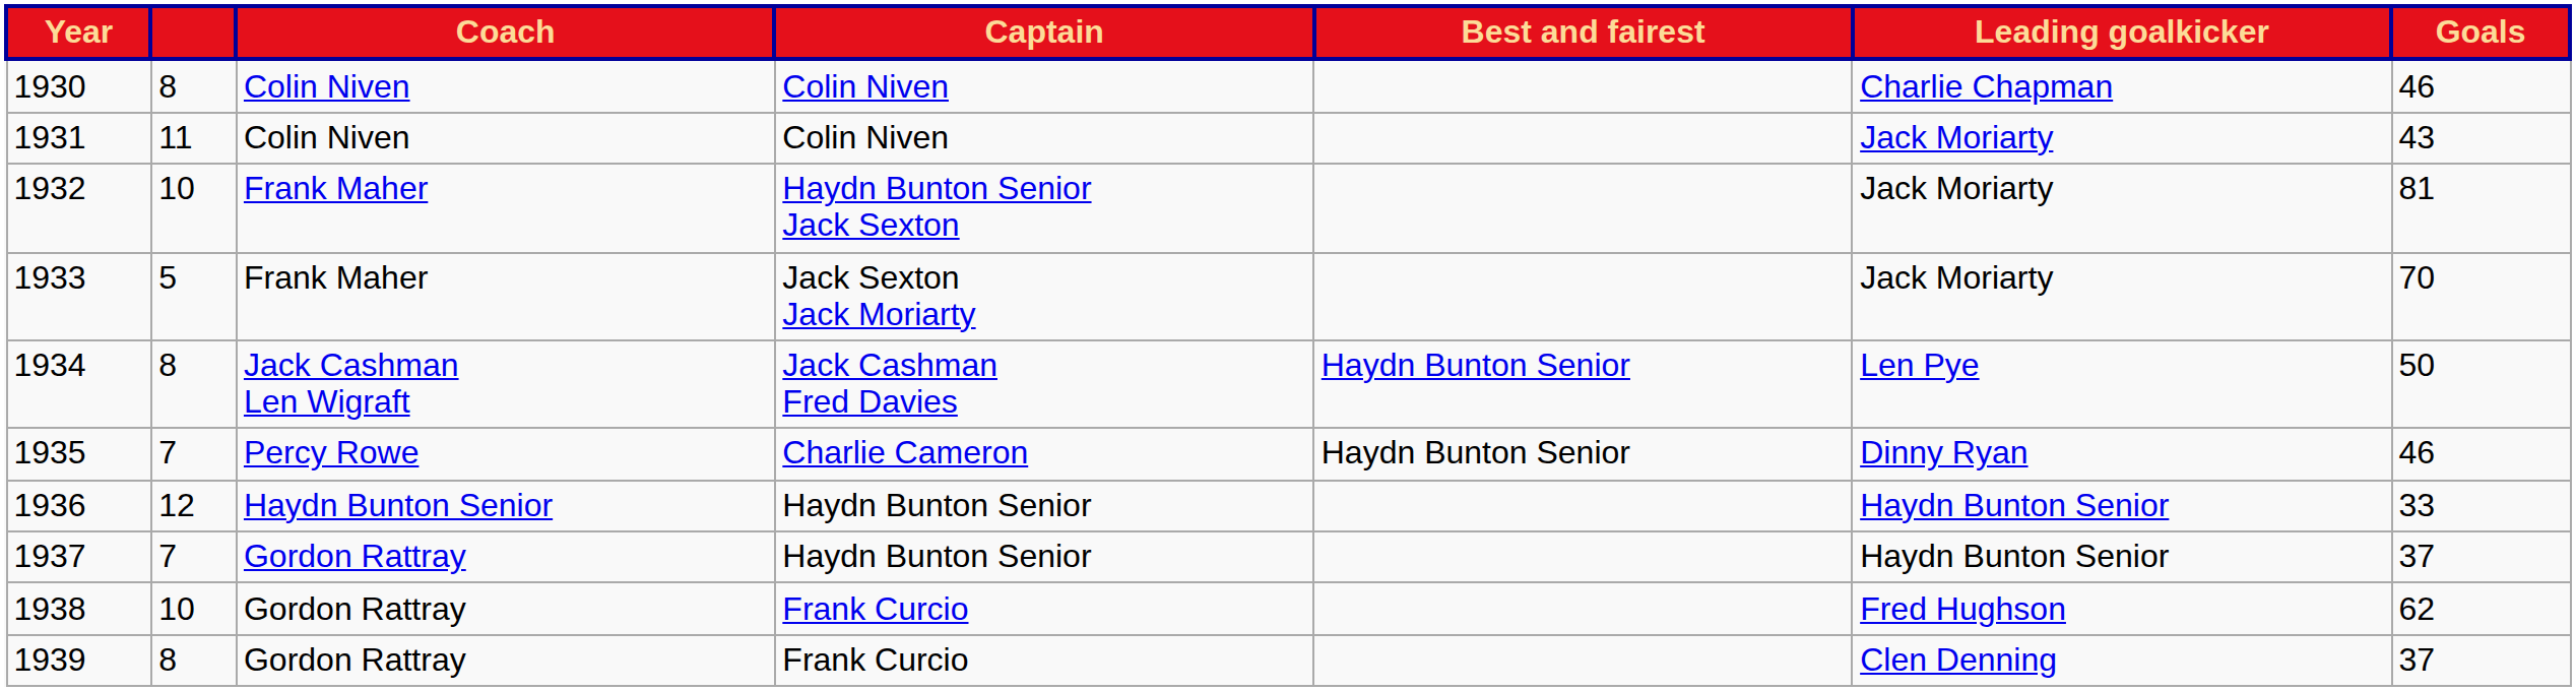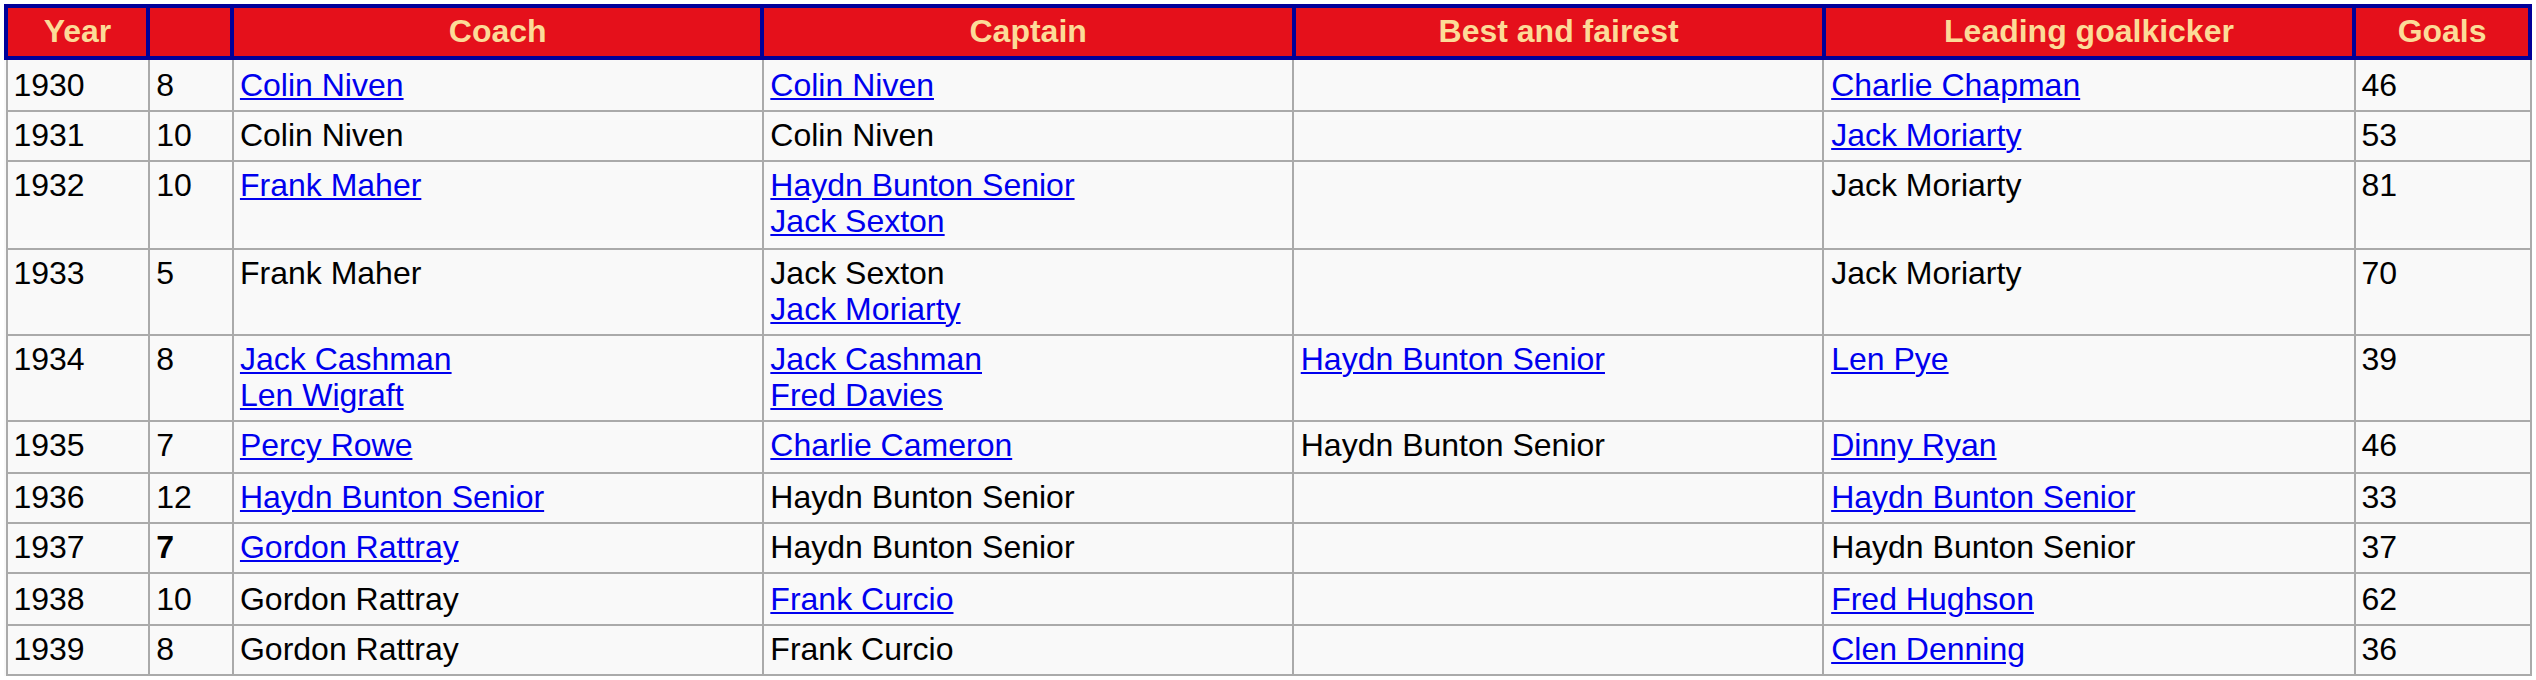 <table class="wikitable"; style="width:100%;">
 <tr valign="top">
 <th style="background:#E5101B; color:#FCDB98; border:solid #000099 2px">Year</th>
 <th style="background:#E5101B; color:#FCDB98; border:solid #000099 2px"></th>
 <th style="background:#E5101B; color:#FCDB98; border:solid #000099 2px">Coach</th>
 <th style="background:#E5101B; color:#FCDB98; border:solid #000099 2px">Captain</th>
 <th style="background:#E5101B; color:#FCDB98; border:solid #000099 2px">Best and fairest</th>
 <th style="background:#E5101B; color:#FCDB98; border:solid #000099 2px">Leading goalkicker</th>
 <th style="background:#E5101B; color:#FCDB98; border:solid #000099 2px">Goals</th>
 </tr>
 <tr valign="top">
 <td>1930</td>
 <td>8</td>
 <td><a href='#'>Colin Niven</a></td>
 <td><a href='#'>Colin Niven</a></td>
 <td> </td>
 <td><a href='#'>Charlie Chapman</a></td>
 <td>46</td>
 </tr>
 <tr valign="top">
 <td>1931</td>
-<td>11</td>
+<td>10</td>
 <td>Colin Niven</td>
 <td>Colin Niven</td>
 <td> </td>
 <td><a href='#'>Jack Moriarty</a></td>
-<td>43</td>
+<td>53</td>
 </tr>
 <tr valign="top">
 <td>1932</td>
 <td>10</td>
 <td><a href='#'>Frank Maher</a></td>
 <td><a href='#'>Haydn Bunton Senior</a><br>  <a href='#'>Jack Sexton</a></td>
 <td> </td>
 <td>Jack Moriarty</td>
 <td>81</td>
 </tr>
 <tr valign="top">
 <td>1933</td>
 <td>5</td>
 <td>Frank Maher</td>
 <td>Jack Sexton<br>  <a href='#'>Jack Moriarty</a></td>
 <td> </td>
 <td>Jack Moriarty</td>
 <td>70</td>
 </tr>
 <tr valign="top">
 <td>1934</td>
 <td>8</td>
 <td><a href='#'>Jack Cashman</a><br>  <a href='#'>Len Wigraft</a></td>
 <td><a href='#'>Jack Cashman</a><br>  <a href='#'>Fred Davies</a></td>
 <td><a href='#'>Haydn Bunton Senior</a></td>
 <td><a href='#'>Len Pye</a></td>
-<td>50</td>
+<td>39</td>
 </tr>
 <tr valign="top">
 <td>1935</td>
 <td>7</td>
 <td><a href='#'>Percy Rowe</a></td>
 <td><a href='#'>Charlie Cameron</a></td>
 <td>Haydn Bunton Senior</td>
 <td><a href='#'>Dinny Ryan</a></td>
 <td>46</td>
 </tr>
 <tr valign="top">
 <td>1936</td>
 <td>12</td>
 <td><a href='#'>Haydn Bunton Senior</a></td>
 <td>Haydn Bunton Senior</td>
 <td> </td>
 <td><a href='#'>Haydn Bunton Senior</a></td>
 <td>33</td>
 </tr>
 <tr valign="top">
 <td>1937</td>
-<td>7</td>
+<td><strong>7</strong></td>
 <td><a href='#'>Gordon Rattray</a></td>
 <td>Haydn Bunton Senior</td>
 <td> </td>
 <td>Haydn Bunton Senior</td>
 <td>37</td>
 </tr>
 <tr valign="top">
 <td>1938</td>
 <td>10</td>
 <td>Gordon Rattray</td>
 <td><a href='#'>Frank Curcio</a></td>
 <td> </td>
 <td><a href='#'>Fred Hughson</a></td>
 <td>62</td>
 </tr>
 <tr valign="top">
 <td>1939</td>
 <td>8</td>
 <td>Gordon Rattray</td>
 <td>Frank Curcio</td>
 <td> </td>
 <td><a href='#'>Clen Denning</a></td>
-<td>37</td>
+<td>36</td>
 </tr>
 </table>
